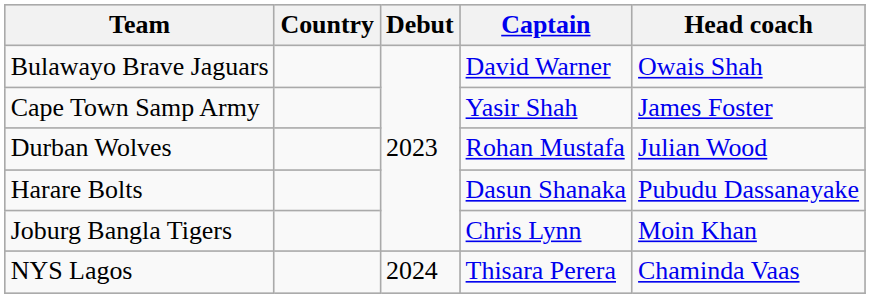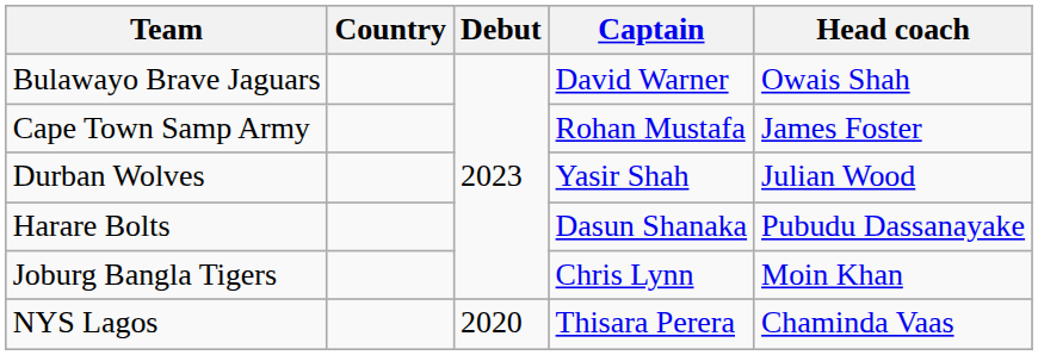 <table class="wikitable">
 <tr>
 <th>Team</th>
 <th>Country</th>
 <th>Debut</th>
 <th><a href='#'>Captain</a></th>
 <th>Head coach</th>
 </tr>
 <tr>
 <td>Bulawayo Brave Jaguars</td>
 <td></td>
 <td rowspan="5">2023</td>
 <td><a href='#'>David Warner</a></td>
 <td><a href='#'>Owais Shah</a></td>
 </tr>
 <tr>
 <td>Cape Town Samp Army</td>
 <td></td>
-<td><a href='#'>Yasir Shah</a></td>
+<td><a href='#'>Rohan Mustafa</a></td>
 <td><a href='#'>James Foster</a></td>
 </tr>
 <tr>
 <td>Durban Wolves</td>
 <td></td>
-<td><a href='#'>Rohan Mustafa</a></td>
+<td><a href='#'>Yasir Shah</a></td>
 <td><a href='#'>Julian Wood</a></td>
 </tr>
 <tr>
 <td>Harare Bolts</td>
 <td></td>
 <td><a href='#'>Dasun Shanaka</a></td>
 <td><a href='#'>Pubudu Dassanayake</a></td>
 </tr>
 <tr>
 <td>Joburg Bangla Tigers</td>
 <td></td>
 <td><a href='#'>Chris Lynn</a></td>
 <td><a href='#'>Moin Khan</a></td>
 </tr>
 <tr>
 <td>NYS Lagos</td>
 <td></td>
-<td>2024</td>
+<td>2020</td>
 <td><a href='#'>Thisara Perera</a></td>
 <td><a href='#'>Chaminda Vaas</a></td>
 </tr>
 </table>
